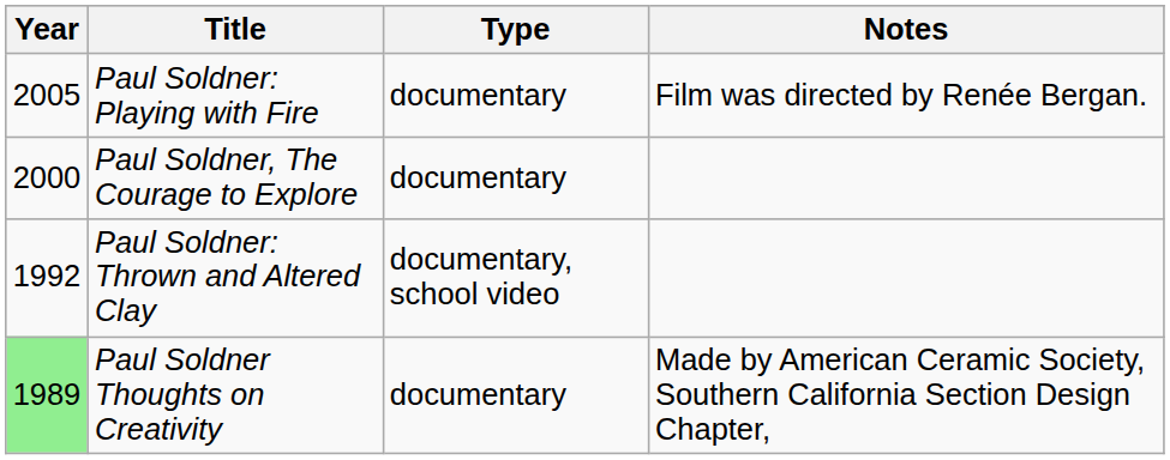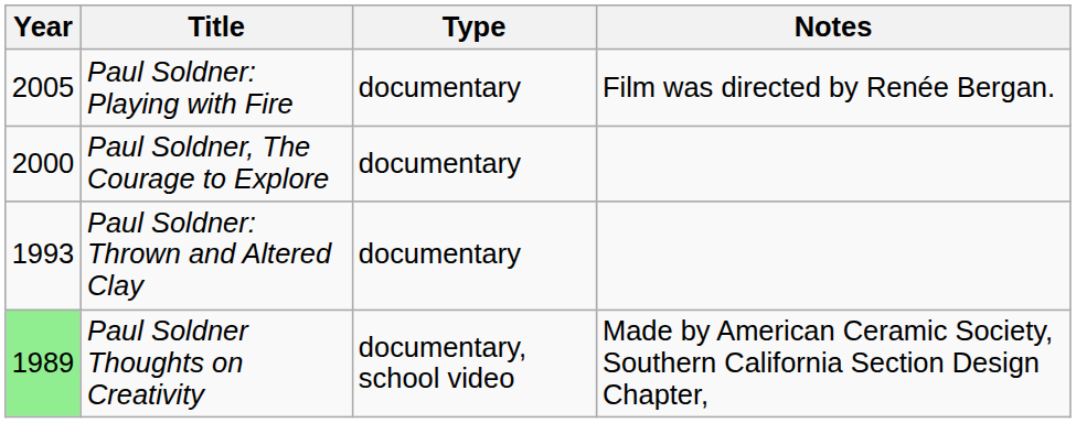 <table class="wikitable sortable">
 <tr>
 <th>Year</th>
 <th>Title</th>
 <th>Type</th>
 <th>Notes</th>
 </tr>
 <tr>
 <td>2005</td>
 <td><em>Paul Soldner: Playing with Fire</em></td>
 <td>documentary</td>
 <td>Film was directed by Renée Bergan.</td>
 </tr>
 <tr>
 <td>2000</td>
 <td><em>Paul Soldner, The Courage to Explore</em></td>
 <td>documentary</td>
 <td></td>
 </tr>
 <tr>
-<td>1992</td>
+<td>1993</td>
 <td><em>Paul Soldner: Thrown and Altered Clay</em></td>
-<td>documentary, school video</td>
+<td>documentary</td>
 <td></td>
 </tr>
 <tr>
 <td style="background: lightgreen;">1989</td>
 <td><em>Paul Soldner Thoughts on Creativity</em></td>
-<td>documentary</td>
+<td>documentary, school video</td>
 <td>Made by American Ceramic Society, Southern California Section Design Chapter,</td>
 </tr>
 </table>
